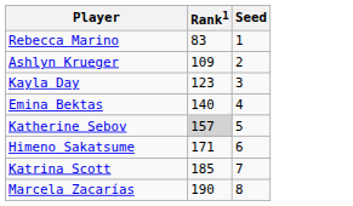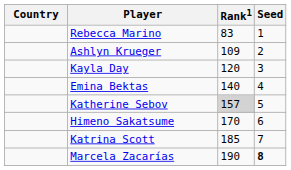 <table class="sortable wikitable">
 <tr>
+<th style="width:70px;">Country</th>
 <th style="width:175px;">Player</th>
 <th>Rank<sup>1</sup></th>
 <th>Seed</th>
 </tr>
 <tr>
+<td></td>
 <td><a href='#'>Rebecca Marino</a></td>
 <td>83</td>
 <td>1</td>
 </tr>
 <tr>
+<td></td>
 <td><a href='#'>Ashlyn Krueger</a></td>
 <td>109</td>
 <td>2</td>
 </tr>
 <tr>
+<td></td>
 <td><a href='#'>Kayla Day</a></td>
-<td>123</td>
+<td>120</td>
 <td>3</td>
 </tr>
 <tr>
+<td></td>
 <td><a href='#'>Emina Bektas</a></td>
 <td>140</td>
 <td>4</td>
 </tr>
 <tr>
+<td></td>
 <td><a href='#'>Katherine Sebov</a></td>
 <td style="background: lightgrey;">157</td>
 <td>5</td>
 </tr>
 <tr>
+<td></td>
 <td><a href='#'>Himeno Sakatsume</a></td>
-<td>171</td>
+<td>170</td>
 <td>6</td>
 </tr>
 <tr>
+<td></td>
 <td><a href='#'>Katrina Scott</a></td>
 <td>185</td>
 <td>7</td>
 </tr>
 <tr>
+<td></td>
 <td><a href='#'>Marcela Zacarías</a></td>
 <td>190</td>
-<td>8</td>
+<td><strong>8</strong></td>
 </tr>
 </table>
